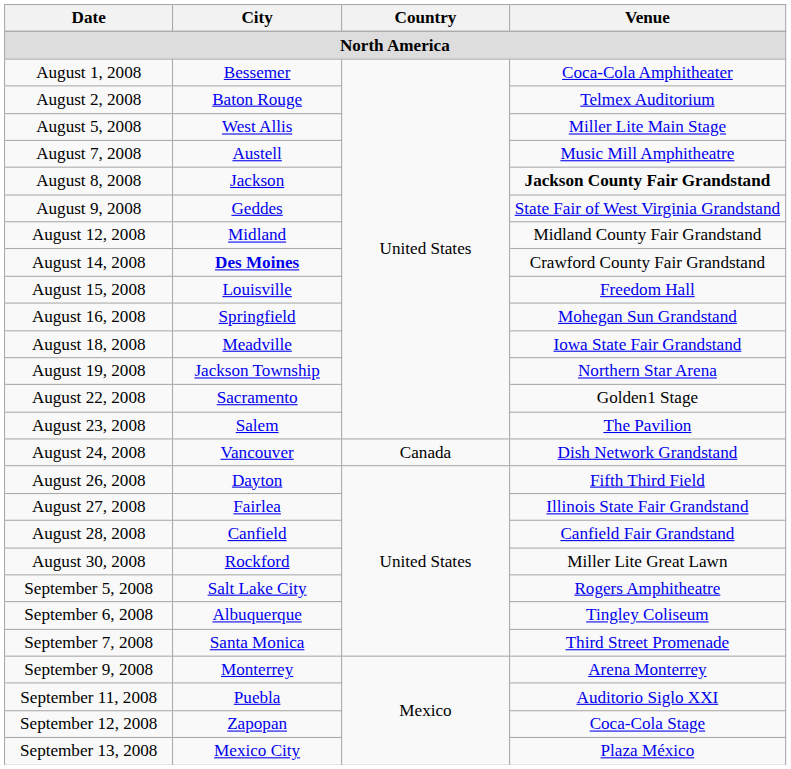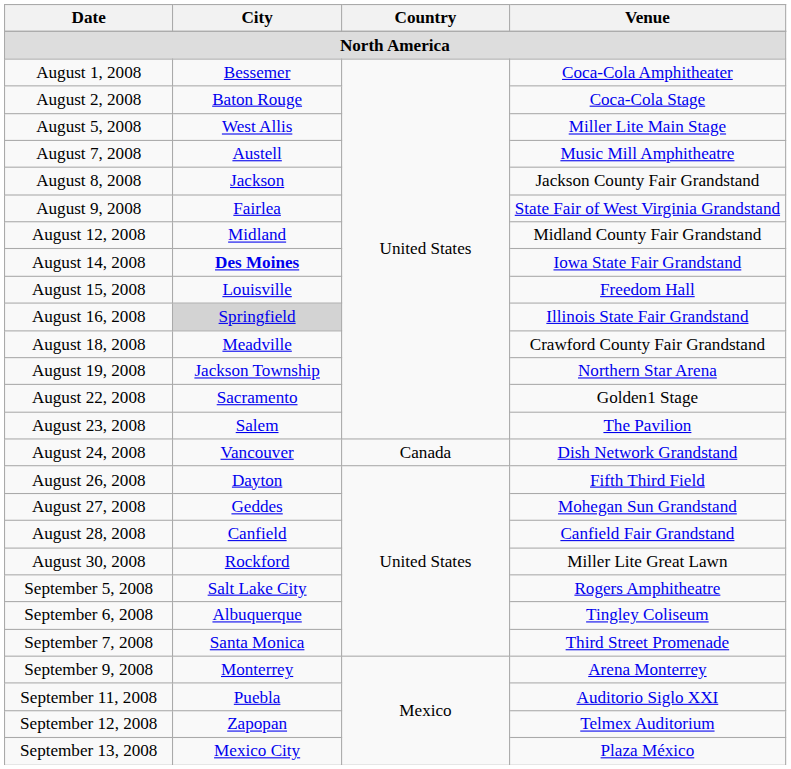 <table class="wikitable" style="text-align:center">
 <tr>
 <th style="width:150px;">Date</th>
 <th style="width:150px;">City</th>
 <th style="width:150px;">Country</th>
 <th style="width:250px;">Venue</th>
 </tr>
 <tr>
 </tr>
 <tr style="background:#ddd;">
 <td colspan="5" style="text-align:center;"><strong>North America</strong></td>
 </tr>
 <tr>
 <td>August 1, 2008</td>
 <td><a href='#'>Bessemer</a></td>
 <td rowspan="14">United States</td>
 <td><a href='#'>Coca-Cola Amphitheater</a></td>
 </tr>
 <tr>
 <td>August 2, 2008</td>
 <td><a href='#'>Baton Rouge</a></td>
-<td><a href='#'>Telmex Auditorium</a></td>
+<td><a href='#'>Coca-Cola Stage</a></td>
 </tr>
 <tr>
 <td>August 5, 2008</td>
 <td><a href='#'>West Allis</a></td>
 <td><a href='#'>Miller Lite Main Stage</a></td>
 </tr>
 <tr>
 <td>August 7, 2008</td>
 <td><a href='#'>Austell</a></td>
 <td><a href='#'>Music Mill Amphitheatre</a></td>
 </tr>
 <tr>
 <td>August 8, 2008</td>
 <td><a href='#'>Jackson</a></td>
-<td><strong>Jackson County Fair Grandstand</strong></td>
+<td>Jackson County Fair Grandstand</td>
 </tr>
 <tr>
 <td>August 9, 2008</td>
-<td><a href='#'>Geddes</a></td>
+<td><a href='#'>Fairlea</a></td>
 <td><a href='#'>State Fair of West Virginia Grandstand</a></td>
 </tr>
 <tr>
 <td>August 12, 2008</td>
 <td><a href='#'>Midland</a></td>
 <td>Midland County Fair Grandstand</td>
 </tr>
 <tr>
 <td>August 14, 2008</td>
 <td><strong><a href='#'>Des Moines</a></strong></td>
-<td>Crawford County Fair Grandstand</td>
+<td><a href='#'>Iowa State Fair Grandstand</a></td>
 </tr>
 <tr>
 <td>August 15, 2008</td>
 <td><a href='#'>Louisville</a></td>
 <td><a href='#'>Freedom Hall</a></td>
 </tr>
 <tr>
 <td>August 16, 2008</td>
-<td><a href='#'>Springfield</a></td>
-<td><a href='#'>Mohegan Sun Grandstand</a></td>
+<td style="background: lightgrey;"><a href='#'>Springfield</a></td>
+<td><a href='#'>Illinois State Fair Grandstand</a></td>
 </tr>
 <tr>
 <td>August 18, 2008</td>
 <td><a href='#'>Meadville</a></td>
-<td><a href='#'>Iowa State Fair Grandstand</a></td>
+<td>Crawford County Fair Grandstand</td>
 </tr>
 <tr>
 <td>August 19, 2008</td>
 <td><a href='#'>Jackson Township</a></td>
 <td><a href='#'>Northern Star Arena</a></td>
 </tr>
 <tr>
 <td>August 22, 2008</td>
 <td><a href='#'>Sacramento</a></td>
 <td>Golden1 Stage</td>
 </tr>
 <tr>
 <td>August 23, 2008</td>
 <td><a href='#'>Salem</a></td>
 <td><a href='#'>The Pavilion</a></td>
 </tr>
 <tr>
 <td>August 24, 2008</td>
 <td><a href='#'>Vancouver</a></td>
 <td>Canada</td>
 <td><a href='#'>Dish Network Grandstand</a></td>
 </tr>
 <tr>
 <td>August 26, 2008</td>
 <td><a href='#'>Dayton</a></td>
 <td rowspan="7">United States</td>
 <td><a href='#'>Fifth Third Field</a></td>
 </tr>
 <tr>
 <td>August 27, 2008</td>
-<td><a href='#'>Fairlea</a></td>
-<td><a href='#'>Illinois State Fair Grandstand</a></td>
+<td><a href='#'>Geddes</a></td>
+<td><a href='#'>Mohegan Sun Grandstand</a></td>
 </tr>
 <tr>
 <td>August 28, 2008</td>
 <td><a href='#'>Canfield</a></td>
 <td><a href='#'>Canfield Fair Grandstand</a></td>
 </tr>
 <tr>
 <td>August 30, 2008</td>
 <td><a href='#'>Rockford</a></td>
 <td>Miller Lite Great Lawn</td>
 </tr>
 <tr>
 <td>September 5, 2008</td>
 <td><a href='#'>Salt Lake City</a></td>
 <td><a href='#'>Rogers Amphitheatre</a></td>
 </tr>
 <tr>
 <td>September 6, 2008</td>
 <td><a href='#'>Albuquerque</a></td>
 <td><a href='#'>Tingley Coliseum</a></td>
 </tr>
 <tr>
 <td>September 7, 2008</td>
 <td><a href='#'>Santa Monica</a></td>
 <td><a href='#'>Third Street Promenade</a></td>
 </tr>
 <tr>
 <td>September 9, 2008</td>
 <td><a href='#'>Monterrey</a></td>
 <td rowspan="4">Mexico</td>
 <td><a href='#'>Arena Monterrey</a></td>
 </tr>
 <tr>
 <td>September 11, 2008</td>
 <td><a href='#'>Puebla</a></td>
 <td><a href='#'>Auditorio Siglo XXI</a></td>
 </tr>
 <tr>
 <td>September 12, 2008</td>
 <td><a href='#'>Zapopan</a></td>
-<td><a href='#'>Coca-Cola Stage</a></td>
+<td><a href='#'>Telmex Auditorium</a></td>
 </tr>
 <tr>
 <td>September 13, 2008</td>
 <td><a href='#'>Mexico City</a></td>
 <td><a href='#'>Plaza México</a></td>
 </tr>
 </table>
